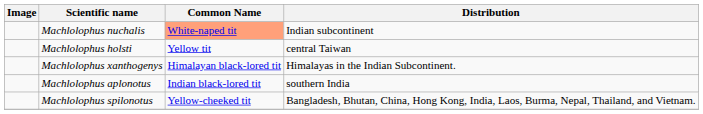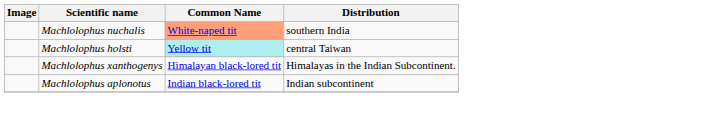 <table class="wikitable">
 <tr>
 <th>Image</th>
 <th>Scientific name</th>
 <th>Common Name</th>
 <th>Distribution</th>
 </tr>
 <tr>
 <td></td>
 <td><em>Machlolophus nuchalis</em></td>
 <td style="background: lightsalmon;"><a href='#'>White-naped tit</a></td>
-<td>Indian subcontinent</td>
+<td>southern India</td>
 </tr>
 <tr>
 <td></td>
 <td><em>Machlolophus holsti</em></td>
-<td><a href='#'>Yellow tit</a></td>
+<td style="background: paleturquoise;"><a href='#'>Yellow tit</a></td>
 <td>central Taiwan</td>
 </tr>
 <tr>
 <td></td>
 <td><em>Machlolophus xanthogenys</em></td>
 <td><a href='#'>Himalayan black-lored tit</a></td>
 <td>Himalayas in the Indian Subcontinent.</td>
 </tr>
 <tr>
 <td></td>
 <td><em>Machlolophus aplonotus</em></td>
 <td><a href='#'>Indian black-lored tit</a></td>
-<td>southern India</td>
-</tr>
-<tr>
-<td></td>
-<td><em>Machlolophus spilonotus</em></td>
-<td><a href='#'>Yellow-cheeked tit</a></td>
-<td>Bangladesh, Bhutan, China, Hong Kong, India, Laos, Burma, Nepal, Thailand, and Vietnam.</td>
+<td>Indian subcontinent</td>
 </tr>
 <tr>
 </tr>
 </table>
